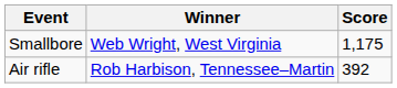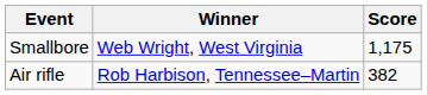 <table class="wikitable sortable">
 <tr>
 <th>Event</th>
 <th>Winner</th>
 <th>Score</th>
 </tr>
 <tr>
 <td>Smallbore</td>
 <td><a href='#'>Web Wright</a>, <a href='#'>West Virginia</a></td>
 <td>1,175</td>
 </tr>
 <tr>
 <td>Air rifle</td>
 <td><a href='#'>Rob Harbison</a>, <a href='#'>Tennessee–Martin</a></td>
-<td>392</td>
+<td>382</td>
 </tr>
 </table>
